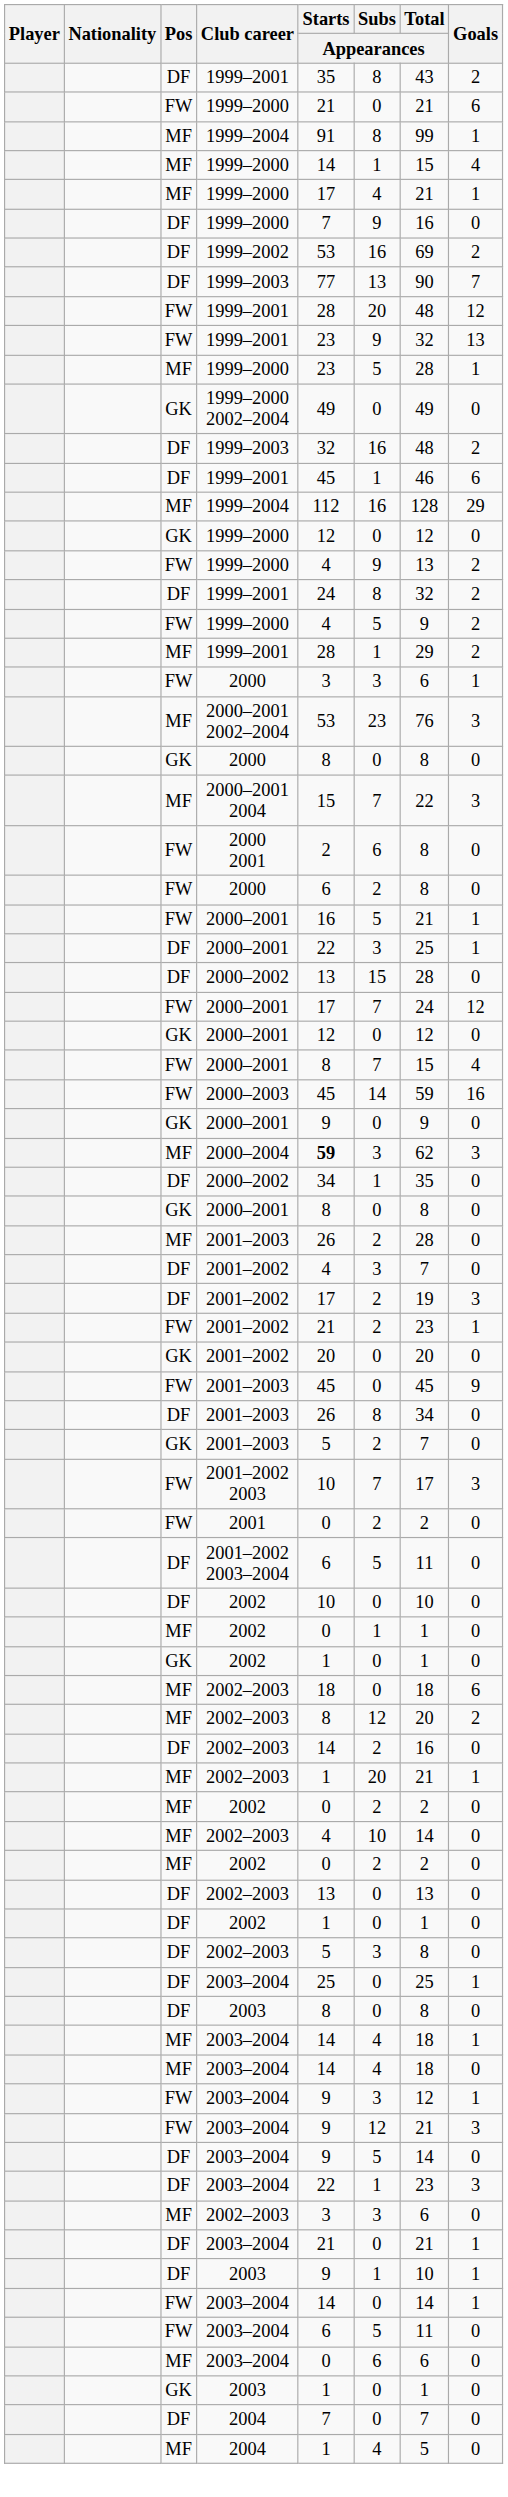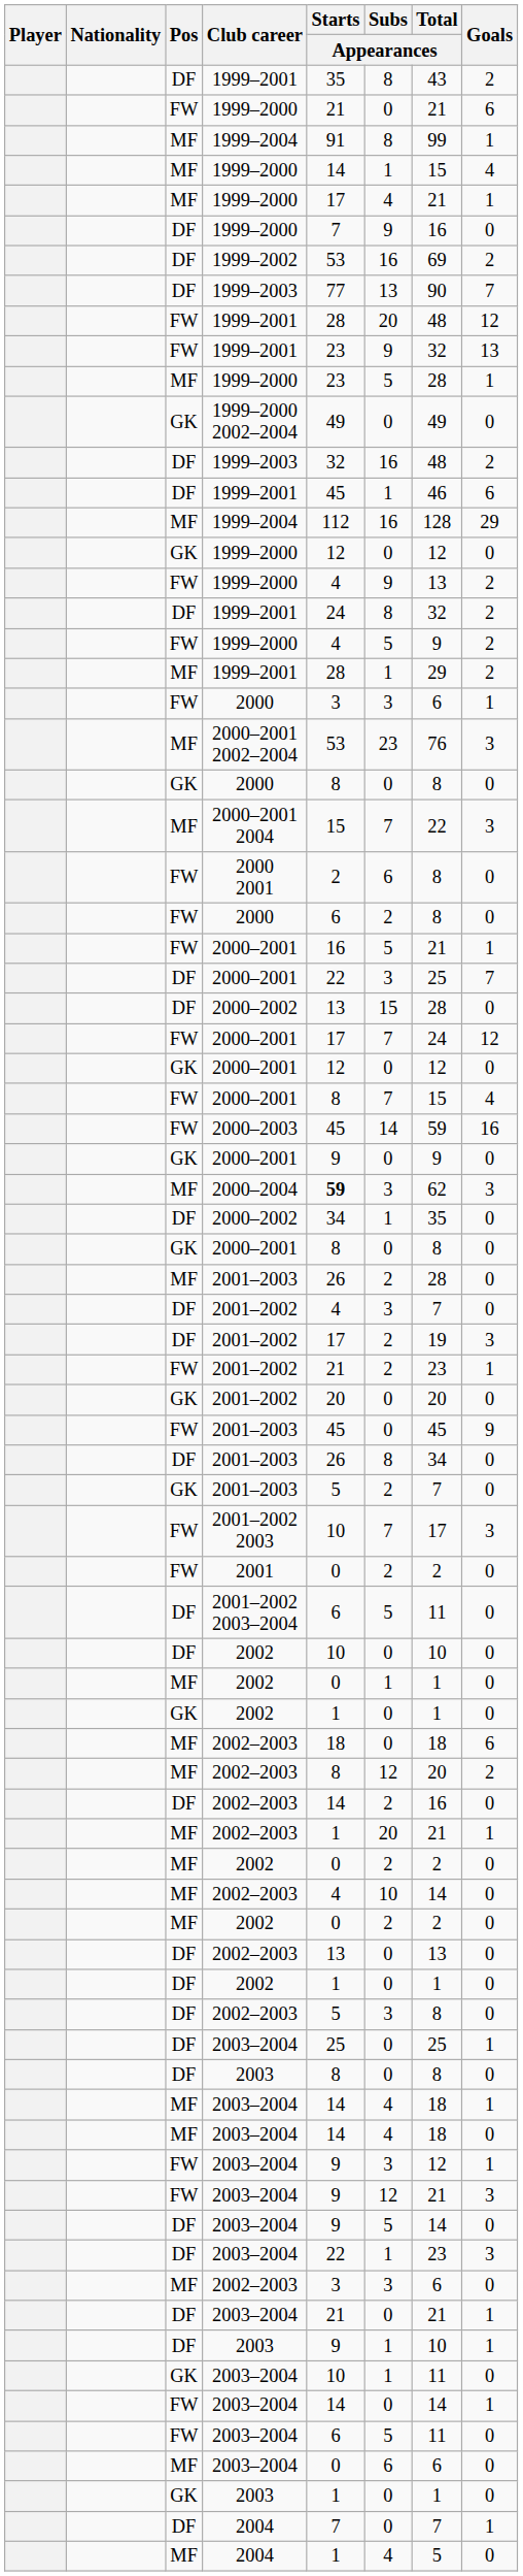 <table class="wikitable sortable plainrowheaders" style="text-align:center;">
 <tr>
 <th scope=col rowspan="2">Player</th>
 <th scope=col rowspan="2">Nationality</th>
 <th scope=col rowspan="2">Pos</th>
 <th scope=col rowspan="2">Club career</th>
 <th scope=col>Starts</th>
 <th scope=col>Subs</th>
 <th scope=col>Total</th>
 <th rowspan="2" scope=col>Goals</th>
 </tr>
 <tr class=unsortable>
 <th scope=col colspan="3">Appearances</th>
 </tr>
 <tr>
 <th scope=row></th>
 <td align="left"></td>
 <td>DF</td>
 <td>1999–2001</td>
 <td>35</td>
 <td>8</td>
 <td>43</td>
 <td>2</td>
 </tr>
 <tr>
 <th scope=row></th>
 <td align="left"></td>
 <td>FW</td>
 <td>1999–2000</td>
 <td>21</td>
 <td>0</td>
 <td>21</td>
 <td>6</td>
 </tr>
 <tr>
 <th scope=row></th>
 <td align="left"></td>
 <td>MF</td>
 <td>1999–2004</td>
 <td>91</td>
 <td>8</td>
 <td>99</td>
 <td>1</td>
 </tr>
 <tr>
 <th scope=row></th>
 <td align="left"></td>
 <td>MF</td>
 <td>1999–2000</td>
 <td>14</td>
 <td>1</td>
 <td>15</td>
 <td>4</td>
 </tr>
 <tr>
 <th scope=row></th>
 <td align="left"></td>
 <td>MF</td>
 <td>1999–2000</td>
 <td>17</td>
 <td>4</td>
 <td>21</td>
 <td>1</td>
 </tr>
 <tr>
 <th scope=row></th>
 <td align="left"></td>
 <td>DF</td>
 <td>1999–2000</td>
 <td>7</td>
 <td>9</td>
 <td>16</td>
 <td>0</td>
 </tr>
 <tr>
 <th scope=row></th>
 <td align="left"></td>
 <td>DF</td>
 <td>1999–2002</td>
 <td>53</td>
 <td>16</td>
 <td>69</td>
 <td>2</td>
 </tr>
 <tr>
 <th scope=row></th>
 <td align="left"></td>
 <td>DF</td>
 <td>1999–2003</td>
 <td>77</td>
 <td>13</td>
 <td>90</td>
 <td>7</td>
 </tr>
 <tr>
 <th scope=row></th>
 <td align="left"></td>
 <td>FW</td>
 <td>1999–2001</td>
 <td>28</td>
 <td>20</td>
 <td>48</td>
 <td>12</td>
 </tr>
 <tr>
 <th scope=row></th>
 <td align="left"></td>
 <td>FW</td>
 <td>1999–2001</td>
 <td>23</td>
 <td>9</td>
 <td>32</td>
 <td>13</td>
 </tr>
 <tr>
 <th scope=row></th>
 <td align="left"></td>
 <td>MF</td>
 <td>1999–2000</td>
 <td>23</td>
 <td>5</td>
 <td>28</td>
 <td>1</td>
 </tr>
 <tr>
 <th scope=row></th>
 <td align="left"></td>
 <td>GK</td>
 <td>1999–2000<br>2002–2004</td>
 <td>49</td>
 <td>0</td>
 <td>49</td>
 <td>0</td>
 </tr>
 <tr>
 <th scope=row></th>
 <td align="left"></td>
 <td>DF</td>
 <td>1999–2003</td>
 <td>32</td>
 <td>16</td>
 <td>48</td>
 <td>2</td>
 </tr>
 <tr>
 <th scope=row></th>
 <td align="left"></td>
 <td>DF</td>
 <td>1999–2001</td>
 <td>45</td>
 <td>1</td>
 <td>46</td>
 <td>6</td>
 </tr>
 <tr>
 <th scope=row></th>
 <td align="left"></td>
 <td>MF</td>
 <td>1999–2004</td>
 <td>112</td>
 <td>16</td>
 <td>128</td>
 <td>29</td>
 </tr>
 <tr>
 <th scope=row></th>
 <td align="left"></td>
 <td>GK</td>
 <td>1999–2000</td>
 <td>12</td>
 <td>0</td>
 <td>12</td>
 <td>0</td>
 </tr>
 <tr>
 <th scope=row></th>
 <td align="left"></td>
 <td>FW</td>
 <td>1999–2000</td>
 <td>4</td>
 <td>9</td>
 <td>13</td>
 <td>2</td>
 </tr>
 <tr>
 <th scope=row></th>
 <td align="left"></td>
 <td>DF</td>
 <td>1999–2001</td>
 <td>24</td>
 <td>8</td>
 <td>32</td>
 <td>2</td>
 </tr>
 <tr>
 <th scope=row></th>
 <td align="left"></td>
 <td>FW</td>
 <td>1999–2000</td>
 <td>4</td>
 <td>5</td>
 <td>9</td>
 <td>2</td>
 </tr>
 <tr>
 <th scope=row></th>
 <td align="left"></td>
 <td>MF</td>
 <td>1999–2001</td>
 <td>28</td>
 <td>1</td>
 <td>29</td>
 <td>2</td>
 </tr>
 <tr>
 <th scope=row></th>
 <td align="left"></td>
 <td>FW</td>
 <td>2000</td>
 <td>3</td>
 <td>3</td>
 <td>6</td>
 <td>1</td>
 </tr>
 <tr>
 <th scope=row></th>
 <td align="left"></td>
 <td>MF</td>
 <td>2000–2001<br>2002–2004</td>
 <td>53</td>
 <td>23</td>
 <td>76</td>
 <td>3</td>
 </tr>
 <tr>
 <th scope=row></th>
 <td align="left"></td>
 <td>GK</td>
 <td>2000</td>
 <td>8</td>
 <td>0</td>
 <td>8</td>
 <td>0</td>
 </tr>
 <tr>
 <th scope=row></th>
 <td align="left"></td>
 <td>MF</td>
 <td>2000–2001<br>2004</td>
 <td>15</td>
 <td>7</td>
 <td>22</td>
 <td>3</td>
 </tr>
 <tr>
 <th scope=row></th>
 <td align="left"></td>
 <td>FW</td>
 <td>2000<br>2001</td>
 <td>2</td>
 <td>6</td>
 <td>8</td>
 <td>0</td>
 </tr>
 <tr>
 <th scope=row></th>
 <td align="left"></td>
 <td>FW</td>
 <td>2000</td>
 <td>6</td>
 <td>2</td>
 <td>8</td>
 <td>0</td>
 </tr>
 <tr>
 <th scope=row></th>
 <td align="left"></td>
 <td>FW</td>
 <td>2000–2001</td>
 <td>16</td>
 <td>5</td>
 <td>21</td>
 <td>1</td>
 </tr>
 <tr>
 <th scope=row></th>
 <td align="left"></td>
 <td>DF</td>
 <td>2000–2001</td>
 <td>22</td>
 <td>3</td>
 <td>25</td>
-<td>1</td>
+<td>7</td>
 </tr>
 <tr>
 <th scope=row></th>
 <td align="left"></td>
 <td>DF</td>
 <td>2000–2002</td>
 <td>13</td>
 <td>15</td>
 <td>28</td>
 <td>0</td>
 </tr>
 <tr>
 <th scope=row></th>
 <td align="left"></td>
 <td>FW</td>
 <td>2000–2001</td>
 <td>17</td>
 <td>7</td>
 <td>24</td>
 <td>12</td>
 </tr>
 <tr>
 <th scope=row></th>
 <td align="left"></td>
 <td>GK</td>
 <td>2000–2001</td>
 <td>12</td>
 <td>0</td>
 <td>12</td>
 <td>0</td>
 </tr>
 <tr>
 <th scope=row></th>
 <td align="left"></td>
 <td>FW</td>
 <td>2000–2001</td>
 <td>8</td>
 <td>7</td>
 <td>15</td>
 <td>4</td>
 </tr>
 <tr>
 <th scope=row></th>
 <td align="left"></td>
 <td>FW</td>
 <td>2000–2003</td>
 <td>45</td>
 <td>14</td>
 <td>59</td>
 <td>16</td>
 </tr>
 <tr>
 <th scope=row></th>
 <td align="left"></td>
 <td>GK</td>
 <td>2000–2001</td>
 <td>9</td>
 <td>0</td>
 <td>9</td>
 <td>0</td>
 </tr>
 <tr>
 <th scope=row></th>
 <td align="left"></td>
 <td>MF</td>
 <td>2000–2004</td>
 <td><strong>59</strong></td>
 <td>3</td>
 <td>62</td>
 <td>3</td>
 </tr>
 <tr>
 <th scope=row></th>
 <td align="left"></td>
 <td>DF</td>
 <td>2000–2002</td>
 <td>34</td>
 <td>1</td>
 <td>35</td>
 <td>0</td>
 </tr>
 <tr>
 <th scope=row></th>
 <td align="left"></td>
 <td>GK</td>
 <td>2000–2001</td>
 <td>8</td>
 <td>0</td>
 <td>8</td>
 <td>0</td>
 </tr>
 <tr>
 <th scope=row></th>
 <td align="left"></td>
 <td>MF</td>
 <td>2001–2003</td>
 <td>26</td>
 <td>2</td>
 <td>28</td>
 <td>0</td>
 </tr>
 <tr>
 <th scope=row></th>
 <td align="left"></td>
 <td>DF</td>
 <td>2001–2002</td>
 <td>4</td>
 <td>3</td>
 <td>7</td>
 <td>0</td>
 </tr>
 <tr>
 <th scope=row></th>
 <td align="left"></td>
 <td>DF</td>
 <td>2001–2002</td>
 <td>17</td>
 <td>2</td>
 <td>19</td>
 <td>3</td>
 </tr>
 <tr>
 <th scope=row></th>
 <td align="left"></td>
 <td>FW</td>
 <td>2001–2002</td>
 <td>21</td>
 <td>2</td>
 <td>23</td>
 <td>1</td>
 </tr>
 <tr>
 <th scope=row></th>
 <td align="left"></td>
 <td>GK</td>
 <td>2001–2002</td>
 <td>20</td>
 <td>0</td>
 <td>20</td>
 <td>0</td>
 </tr>
 <tr>
 <th scope=row></th>
 <td align="left"></td>
 <td>FW</td>
 <td>2001–2003</td>
 <td>45</td>
 <td>0</td>
 <td>45</td>
 <td>9</td>
 </tr>
 <tr>
 <th scope=row></th>
 <td align="left"></td>
 <td>DF</td>
 <td>2001–2003</td>
 <td>26</td>
 <td>8</td>
 <td>34</td>
 <td>0</td>
 </tr>
 <tr>
 <th scope=row></th>
 <td align="left"></td>
 <td>GK</td>
 <td>2001–2003</td>
 <td>5</td>
 <td>2</td>
 <td>7</td>
 <td>0</td>
 </tr>
 <tr>
 <th scope=row></th>
 <td align="left"></td>
 <td>FW</td>
 <td>2001–2002<br>2003</td>
 <td>10</td>
 <td>7</td>
 <td>17</td>
 <td>3</td>
 </tr>
 <tr>
 <th scope=row></th>
 <td align="left"></td>
 <td>FW</td>
 <td>2001</td>
 <td>0</td>
 <td>2</td>
 <td>2</td>
 <td>0</td>
 </tr>
 <tr>
 <th scope=row></th>
 <td align="left"></td>
 <td>DF</td>
 <td>2001–2002<br>2003–2004</td>
 <td>6</td>
 <td>5</td>
 <td>11</td>
 <td>0</td>
 </tr>
 <tr>
 <th scope=row></th>
 <td align="left"></td>
 <td>DF</td>
 <td>2002</td>
 <td>10</td>
 <td>0</td>
 <td>10</td>
 <td>0</td>
 </tr>
 <tr>
 <th scope=row></th>
 <td align="left"></td>
 <td>MF</td>
 <td>2002</td>
 <td>0</td>
 <td>1</td>
 <td>1</td>
 <td>0</td>
 </tr>
 <tr>
 <th scope=row></th>
 <td align="left"></td>
 <td>GK</td>
 <td>2002</td>
 <td>1</td>
 <td>0</td>
 <td>1</td>
 <td>0</td>
 </tr>
 <tr>
 <th scope=row></th>
 <td align="left"></td>
 <td>MF</td>
 <td>2002–2003</td>
 <td>18</td>
 <td>0</td>
 <td>18</td>
 <td>6</td>
 </tr>
 <tr>
 <th scope=row></th>
 <td align="left"></td>
 <td>MF</td>
 <td>2002–2003</td>
 <td>8</td>
 <td>12</td>
 <td>20</td>
 <td>2</td>
 </tr>
 <tr>
 <th scope=row></th>
 <td align="left"></td>
 <td>DF</td>
 <td>2002–2003</td>
 <td>14</td>
 <td>2</td>
 <td>16</td>
 <td>0</td>
 </tr>
 <tr>
 <th scope=row></th>
 <td align="left"></td>
 <td>MF</td>
 <td>2002–2003</td>
 <td>1</td>
 <td>20</td>
 <td>21</td>
 <td>1</td>
 </tr>
 <tr>
 <th scope=row></th>
 <td align="left"></td>
 <td>MF</td>
 <td>2002</td>
 <td>0</td>
 <td>2</td>
 <td>2</td>
 <td>0</td>
 </tr>
 <tr>
 <th scope=row></th>
 <td align="left"></td>
 <td>MF</td>
 <td>2002–2003</td>
 <td>4</td>
 <td>10</td>
 <td>14</td>
 <td>0</td>
 </tr>
 <tr>
 <th scope=row></th>
 <td align="left"></td>
 <td>MF</td>
 <td>2002</td>
 <td>0</td>
 <td>2</td>
 <td>2</td>
 <td>0</td>
 </tr>
 <tr>
 <th scope=row></th>
 <td align="left"></td>
 <td>DF</td>
 <td>2002–2003</td>
 <td>13</td>
 <td>0</td>
 <td>13</td>
 <td>0</td>
 </tr>
 <tr>
 <th scope=row></th>
 <td align="left"></td>
 <td>DF</td>
 <td>2002</td>
 <td>1</td>
 <td>0</td>
 <td>1</td>
 <td>0</td>
 </tr>
 <tr>
 <th scope=row></th>
 <td align="left"></td>
 <td>DF</td>
 <td>2002–2003</td>
 <td>5</td>
 <td>3</td>
 <td>8</td>
 <td>0</td>
 </tr>
 <tr>
 <th scope=row></th>
 <td align="left"></td>
 <td>DF</td>
 <td>2003–2004</td>
 <td>25</td>
 <td>0</td>
 <td>25</td>
 <td>1</td>
 </tr>
 <tr>
 <th scope=row></th>
 <td align="left"></td>
 <td>DF</td>
 <td>2003</td>
 <td>8</td>
 <td>0</td>
 <td>8</td>
 <td>0</td>
 </tr>
 <tr>
 <th scope=row></th>
 <td align="left"></td>
 <td>MF</td>
 <td>2003–2004</td>
 <td>14</td>
 <td>4</td>
 <td>18</td>
 <td>1</td>
 </tr>
 <tr>
 <th scope=row></th>
 <td align="left"></td>
 <td>MF</td>
 <td>2003–2004</td>
 <td>14</td>
 <td>4</td>
 <td>18</td>
 <td>0</td>
 </tr>
 <tr>
 <th scope=row></th>
 <td align="left"></td>
 <td>FW</td>
 <td>2003–2004</td>
 <td>9</td>
 <td>3</td>
 <td>12</td>
 <td>1</td>
 </tr>
 <tr>
 <th scope=row></th>
 <td align="left"></td>
 <td>FW</td>
 <td>2003–2004</td>
 <td>9</td>
 <td>12</td>
 <td>21</td>
 <td>3</td>
 </tr>
 <tr>
 <th scope=row></th>
 <td align="left"></td>
 <td>DF</td>
 <td>2003–2004</td>
 <td>9</td>
 <td>5</td>
 <td>14</td>
 <td>0</td>
 </tr>
 <tr>
 <th scope=row></th>
 <td align="left"></td>
 <td>DF</td>
 <td>2003–2004</td>
 <td>22</td>
 <td>1</td>
 <td>23</td>
 <td>3</td>
 </tr>
 <tr>
 <th scope=row></th>
 <td align="left"></td>
 <td>MF</td>
 <td>2002–2003</td>
 <td>3</td>
 <td>3</td>
 <td>6</td>
 <td>0</td>
 </tr>
 <tr>
 <th scope=row></th>
 <td align="left"></td>
 <td>DF</td>
 <td>2003–2004</td>
 <td>21</td>
 <td>0</td>
 <td>21</td>
 <td>1</td>
 </tr>
 <tr>
 <th scope=row></th>
 <td align="left"></td>
 <td>DF</td>
 <td>2003</td>
 <td>9</td>
 <td>1</td>
 <td>10</td>
 <td>1</td>
 </tr>
 <tr>
 <th scope=row></th>
 <td align="left"></td>
+<td>GK</td>
+<td>2003–2004</td>
+<td>10</td>
+<td>1</td>
+<td>11</td>
+<td>0</td>
+</tr>
+<tr>
+<th scope=row></th>
+<td align="left"></td>
 <td>FW</td>
 <td>2003–2004</td>
 <td>14</td>
 <td>0</td>
 <td>14</td>
 <td>1</td>
 </tr>
 <tr>
 <th scope=row></th>
 <td align="left"></td>
 <td>FW</td>
 <td>2003–2004</td>
 <td>6</td>
 <td>5</td>
 <td>11</td>
 <td>0</td>
 </tr>
 <tr>
 <th scope=row></th>
 <td align="left"></td>
 <td>MF</td>
 <td>2003–2004</td>
 <td>0</td>
 <td>6</td>
 <td>6</td>
 <td>0</td>
 </tr>
 <tr>
 <th scope=row></th>
 <td align="left"></td>
 <td>GK</td>
 <td>2003</td>
 <td>1</td>
 <td>0</td>
 <td>1</td>
 <td>0</td>
 </tr>
 <tr>
 <th scope=row></th>
 <td align="left"></td>
 <td>DF</td>
 <td>2004</td>
 <td>7</td>
 <td>0</td>
 <td>7</td>
-<td>0</td>
+<td>1</td>
 </tr>
 <tr>
 <th scope=row></th>
 <td align="left"></td>
 <td>MF</td>
 <td>2004</td>
 <td>1</td>
 <td>4</td>
 <td>5</td>
 <td>0</td>
 </tr>
 </table>
